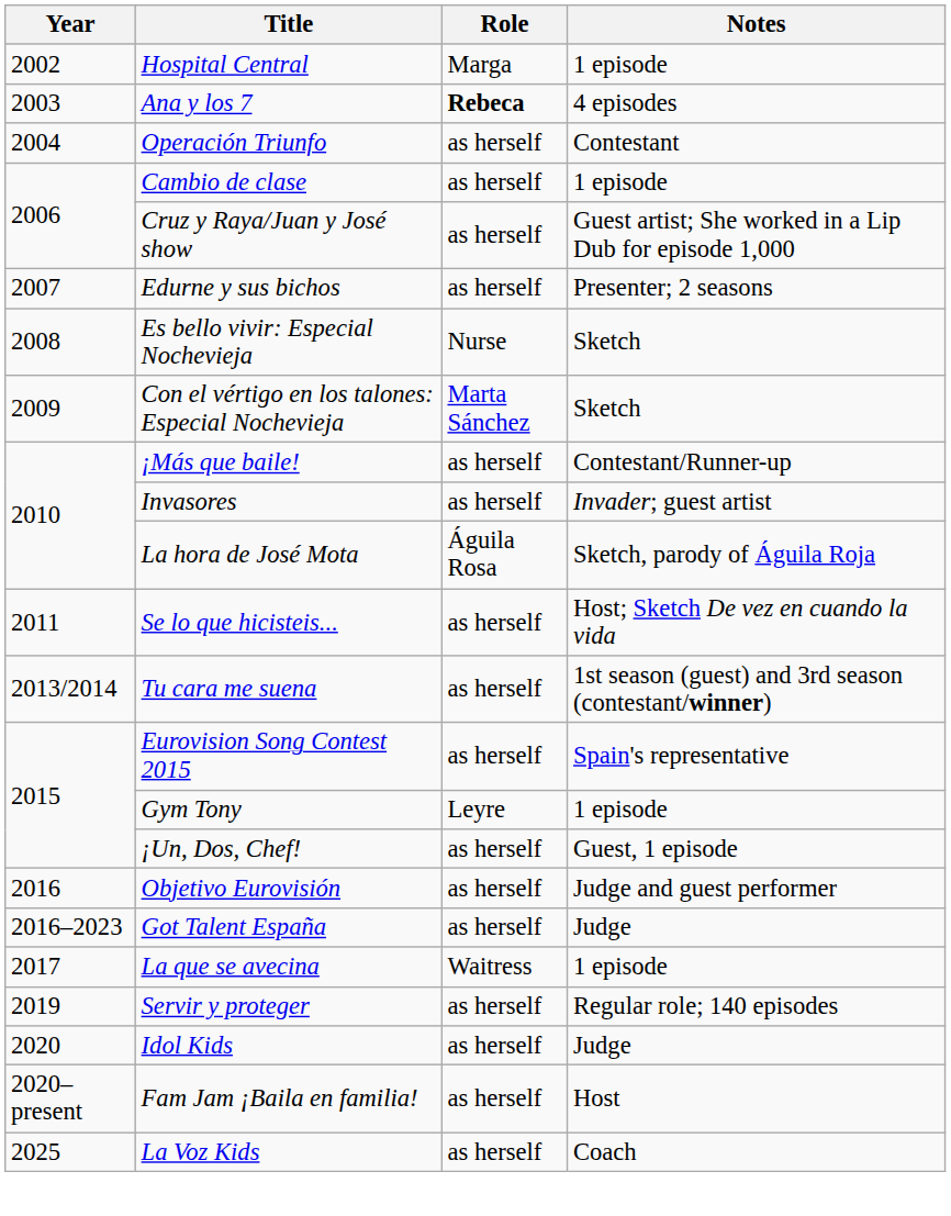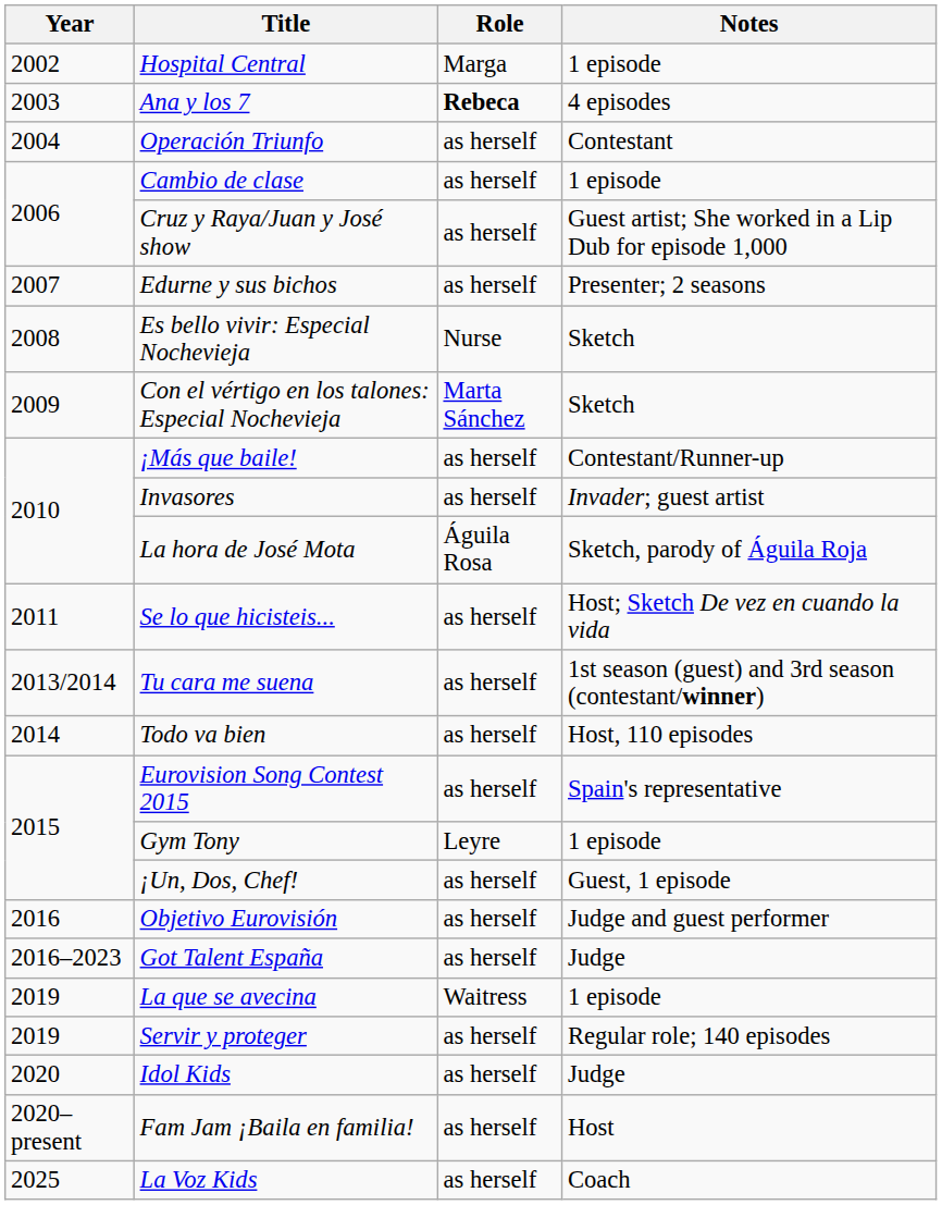 <table class="wikitable sortable">
 <tr>
 <th>Year</th>
 <th>Title</th>
 <th>Role</th>
 <th>Notes</th>
 </tr>
 <tr>
 <td>2002</td>
 <td><em><a href='#'>Hospital Central</a></em></td>
 <td>Marga</td>
 <td>1 episode</td>
 </tr>
 <tr>
 <td>2003</td>
 <td><em><a href='#'>Ana y los 7</a></em></td>
 <td><strong>Rebeca</strong></td>
 <td>4 episodes</td>
 </tr>
 <tr>
 <td>2004</td>
 <td><em><a href='#'>Operación Triunfo</a></em></td>
 <td>as herself</td>
 <td>Contestant</td>
 </tr>
 <tr>
 <td rowspan=2>2006</td>
 <td><em><a href='#'>Cambio de clase</a></em></td>
 <td>as herself</td>
 <td>1 episode</td>
 </tr>
 <tr>
 <td><em>Cruz y Raya/Juan y José show</em></td>
 <td>as herself</td>
 <td>Guest artist; She worked in a Lip Dub for episode 1,000</td>
 </tr>
 <tr>
 <td>2007</td>
 <td><em>Edurne y sus bichos</em></td>
 <td>as herself</td>
 <td>Presenter; 2 seasons</td>
 </tr>
 <tr>
 <td>2008</td>
 <td><em>Es bello vivir: Especial Nochevieja</em></td>
 <td>Nurse</td>
 <td>Sketch</td>
 </tr>
 <tr>
 <td>2009</td>
 <td><em>Con el vértigo en los talones: Especial Nochevieja</em></td>
 <td><a href='#'>Marta Sánchez</a></td>
 <td>Sketch</td>
 </tr>
 <tr>
 <td rowspan="3">2010</td>
 <td><em><a href='#'>¡Más que baile!</a></em></td>
 <td>as herself</td>
 <td>Contestant/Runner-up</td>
 </tr>
 <tr>
 <td><em>Invasores</em></td>
 <td>as herself</td>
 <td><em>Invader</em>; guest artist</td>
 </tr>
 <tr>
 <td><em>La hora de José Mota</em></td>
 <td>Águila Rosa</td>
 <td>Sketch, parody of <a href='#'>Águila Roja</a></td>
 </tr>
 <tr>
 <td>2011</td>
 <td><em><a href='#'>Se lo que hicisteis...</a></em></td>
 <td>as herself</td>
 <td>Host; <a href='#'>Sketch</a> <em>De vez en cuando la vida</em></td>
 </tr>
 <tr>
 <td>2013/2014</td>
 <td><em><a href='#'>Tu cara me suena</a></em></td>
 <td>as herself</td>
 <td>1st season (guest) and 3rd season (contestant/<strong>winner</strong>)</td>
 </tr>
 <tr>
+<td>2014</td>
+<td><em>Todo va bien</em></td>
+<td>as herself</td>
+<td>Host, 110 episodes</td>
+</tr>
+<tr>
 <td rowspan="3">2015</td>
 <td><em><a href='#'>Eurovision Song Contest 2015</a></em></td>
 <td>as herself</td>
 <td><a href='#'>Spain</a>'s representative</td>
 </tr>
 <tr>
 <td><em>Gym Tony</em></td>
 <td>Leyre</td>
 <td>1 episode</td>
 </tr>
 <tr>
 <td><em>¡Un, Dos, Chef!</em></td>
 <td>as herself</td>
 <td>Guest, 1 episode</td>
 </tr>
 <tr>
 <td>2016</td>
 <td><em><a href='#'>Objetivo Eurovisión</a></em></td>
 <td>as herself</td>
 <td>Judge and guest performer</td>
 </tr>
 <tr>
 <td>2016–2023</td>
 <td><em><a href='#'>Got Talent España</a></em></td>
 <td>as herself</td>
 <td>Judge</td>
 </tr>
 <tr>
-<td>2017</td>
+<td>2019</td>
 <td><em><a href='#'>La que se avecina</a></em></td>
 <td>Waitress</td>
 <td>1 episode</td>
 </tr>
 <tr>
 <td>2019</td>
 <td><em><a href='#'>Servir y proteger</a></em></td>
 <td>as herself</td>
 <td>Regular role; 140 episodes</td>
 </tr>
 <tr>
 <td>2020</td>
 <td><em><a href='#'>Idol Kids</a></em></td>
 <td>as herself</td>
 <td>Judge</td>
 </tr>
 <tr>
 <td>2020–present</td>
 <td><em>Fam Jam ¡Baila en familia!</em></td>
 <td>as herself</td>
 <td>Host</td>
 </tr>
 <tr>
 <td>2025</td>
 <td><em><a href='#'>La Voz Kids</a></td>
 <td>as herself</td>
 <td>Coach</td>
 </tr>
 </table>
